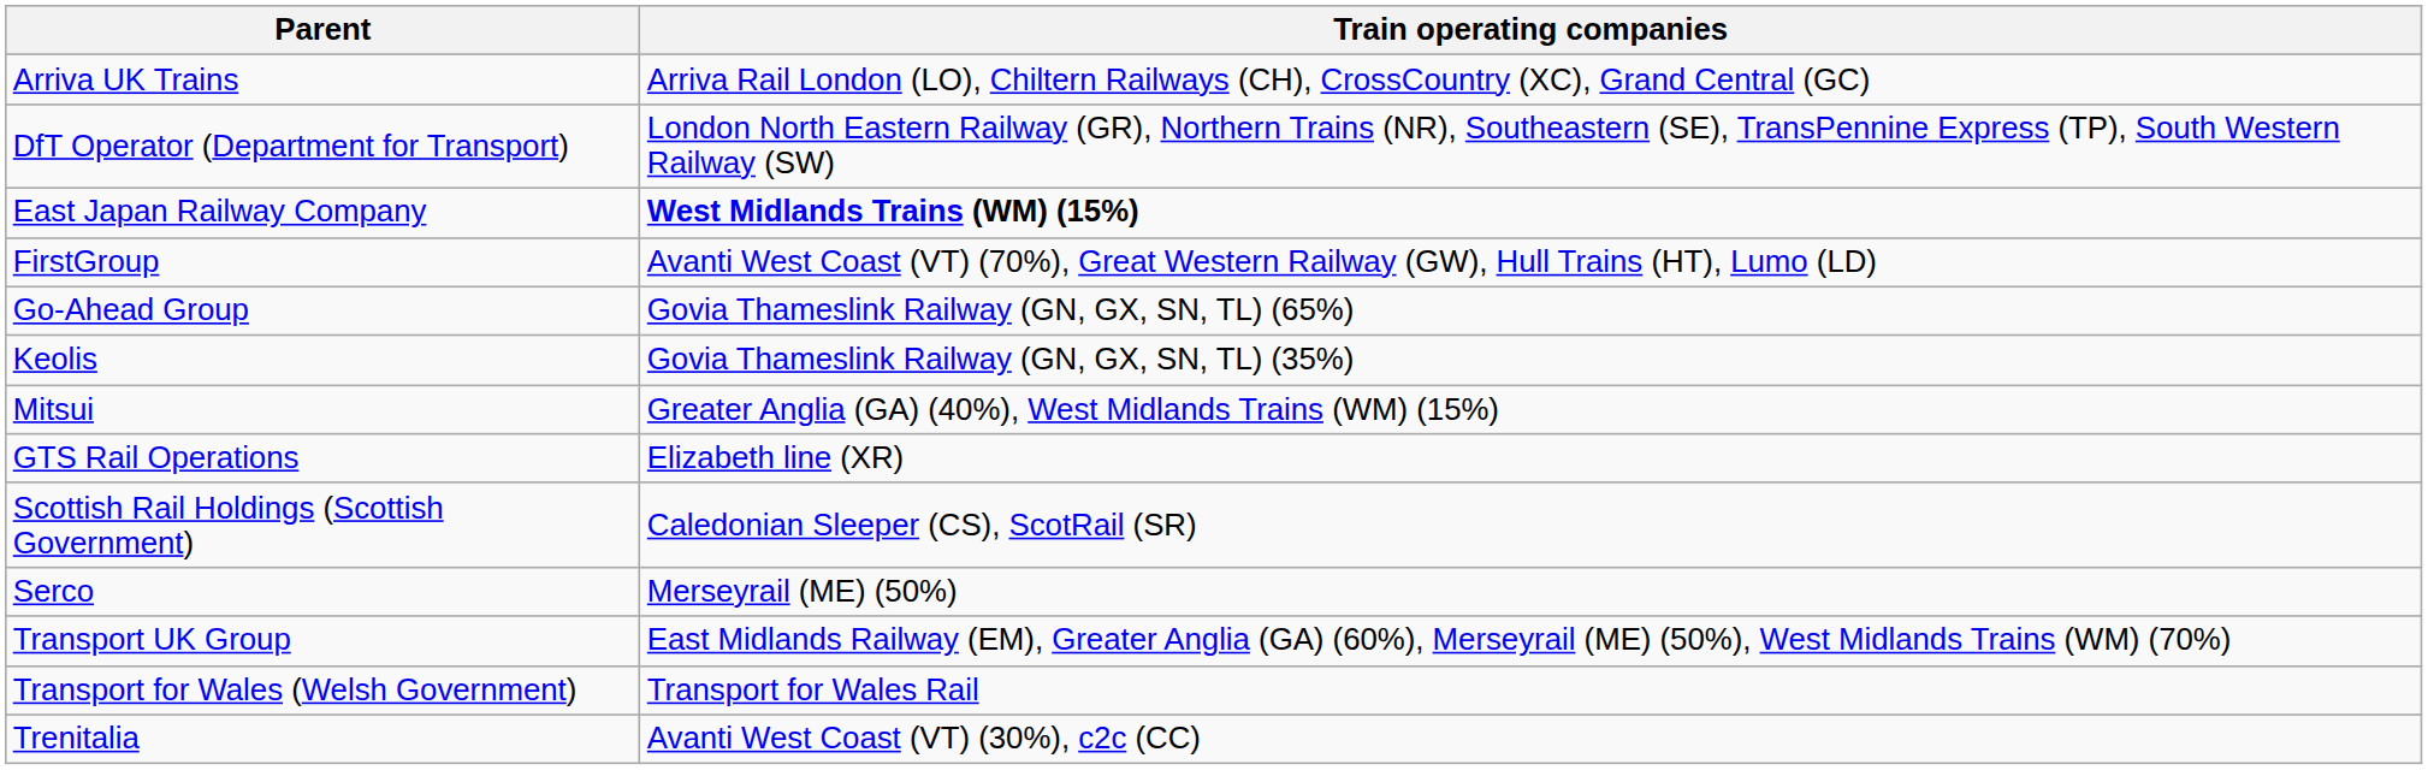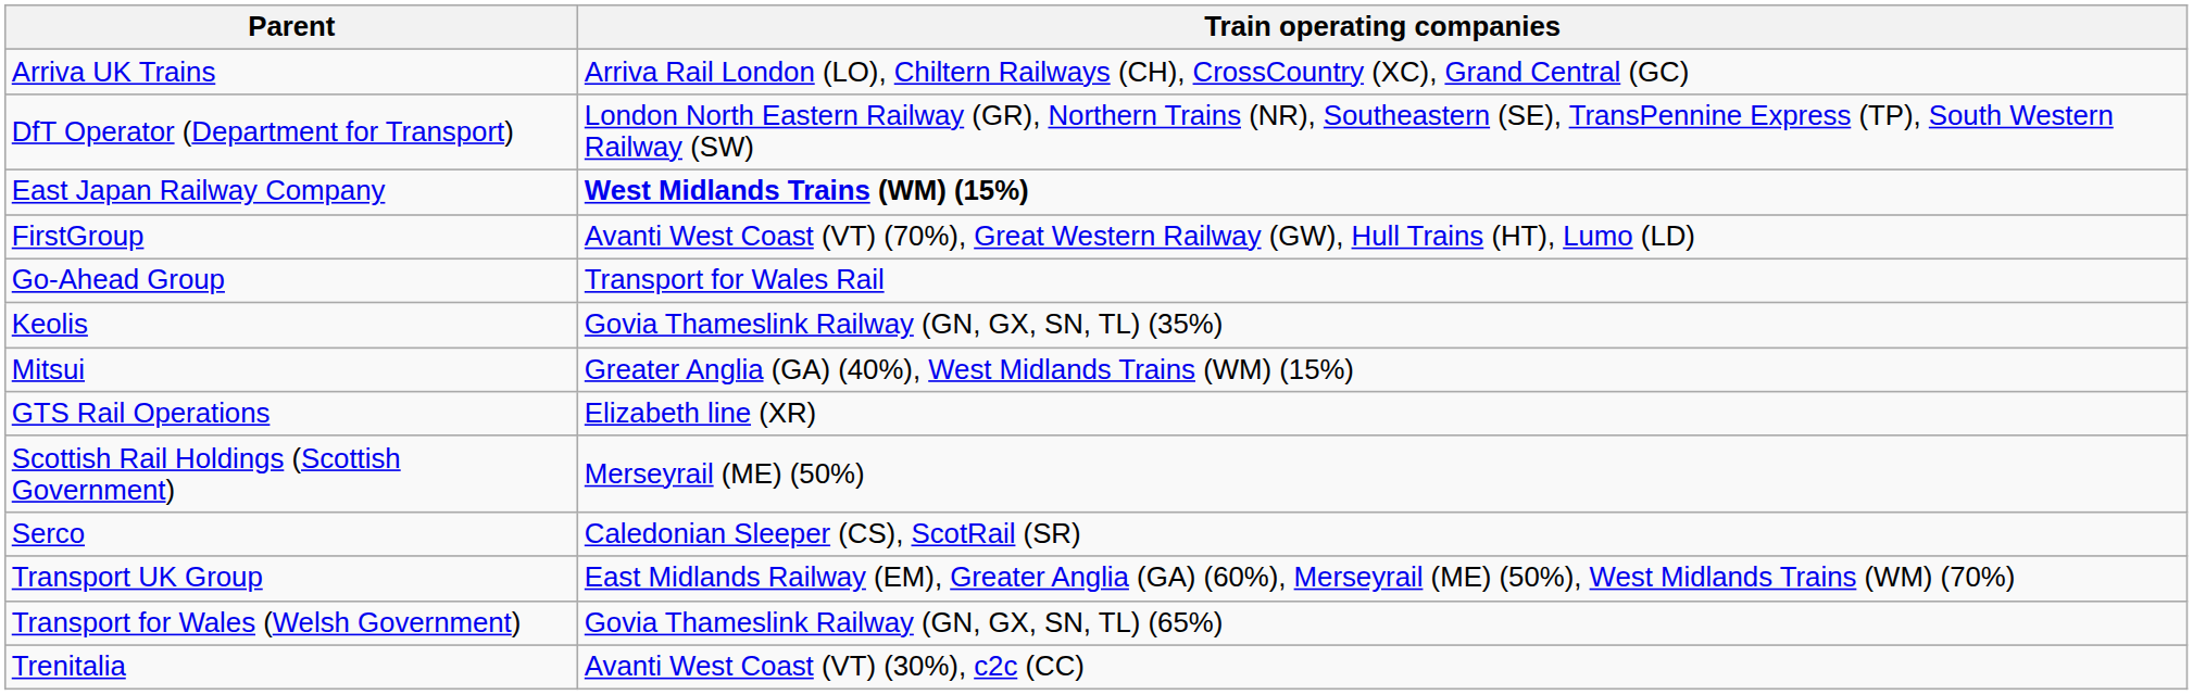 <table class="wikitable">
 <tr>
 <th style="width: 20em;">Parent</th>
 <th>Train operating companies</th>
 </tr>
 <tr>
 <td><a href='#'>Arriva UK Trains</a></td>
 <td><a href='#'>Arriva Rail London</a> (LO), <a href='#'>Chiltern Railways</a> (CH), <a href='#'>CrossCountry</a> (XC), <a href='#'>Grand Central</a> (GC)</td>
 </tr>
 <tr>
 <td><a href='#'>DfT Operator</a> (<a href='#'>Department for Transport</a>)</td>
 <td><a href='#'>London North Eastern Railway</a> (GR), <a href='#'>Northern Trains</a> (NR), <a href='#'>Southeastern</a> (SE), <a href='#'>TransPennine Express</a> (TP), <a href='#'>South Western Railway</a> (SW)</td>
 </tr>
 <tr>
 <td><a href='#'>East Japan Railway Company</a></td>
 <td><strong><a href='#'>West Midlands Trains</a> (WM) (15%)</strong></td>
 </tr>
 <tr>
 <td><a href='#'>FirstGroup</a></td>
 <td><a href='#'>Avanti West Coast</a> (VT) (70%), <a href='#'>Great Western Railway</a> (GW), <a href='#'>Hull Trains</a> (HT), <a href='#'>Lumo</a> (LD)</td>
 </tr>
 <tr>
 <td><a href='#'>Go-Ahead Group</a></td>
-<td><a href='#'>Govia Thameslink Railway</a> (GN, GX, SN, TL) (65%)</td>
+<td><a href='#'>Transport for Wales Rail</a></td>
 </tr>
 <tr>
 <td><a href='#'>Keolis</a></td>
 <td><a href='#'>Govia Thameslink Railway</a> (GN, GX, SN, TL) (35%)</td>
 </tr>
 <tr>
 <td><a href='#'>Mitsui</a></td>
 <td><a href='#'>Greater Anglia</a> (GA) (40%), <a href='#'>West Midlands Trains</a> (WM) (15%)</td>
 </tr>
 <tr>
 <td><a href='#'>GTS Rail Operations</a></td>
 <td><a href='#'>Elizabeth line</a> (XR)</td>
 </tr>
 <tr>
 <td><a href='#'>Scottish Rail Holdings</a> (<a href='#'>Scottish Government</a>)</td>
-<td><a href='#'>Caledonian Sleeper</a> (CS), <a href='#'>ScotRail</a> (SR)</td>
+<td><a href='#'>Merseyrail</a> (ME) (50%)</td>
 </tr>
 <tr>
 <td><a href='#'>Serco</a></td>
-<td><a href='#'>Merseyrail</a> (ME) (50%)</td>
+<td><a href='#'>Caledonian Sleeper</a> (CS), <a href='#'>ScotRail</a> (SR)</td>
 </tr>
 <tr>
 <td><a href='#'>Transport UK Group</a></td>
 <td><a href='#'>East Midlands Railway</a> (EM), <a href='#'>Greater Anglia</a> (GA) (60%), <a href='#'>Merseyrail</a> (ME) (50%), <a href='#'>West Midlands Trains</a> (WM) (70%)</td>
 </tr>
 <tr>
 <td><a href='#'>Transport for Wales</a> (<a href='#'>Welsh Government</a>)</td>
-<td><a href='#'>Transport for Wales Rail</a></td>
+<td><a href='#'>Govia Thameslink Railway</a> (GN, GX, SN, TL) (65%)</td>
 </tr>
 <tr>
 <td><a href='#'>Trenitalia</a></td>
 <td><a href='#'>Avanti West Coast</a> (VT) (30%), <a href='#'>c2c</a> (CC)</td>
 </tr>
 </table>
